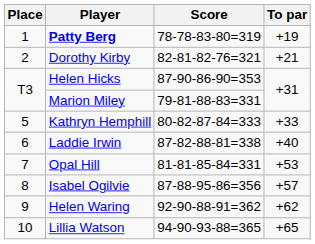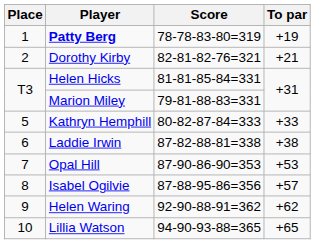 <table class="wikitable">
 <tr>
 <th>Place</th>
 <th>Player</th>
 <th>Score</th>
 <th>To par</th>
 </tr>
 <tr>
 <td align=center>1</td>
 <td> <strong><a href='#'>Patty Berg</a></strong></td>
 <td>78-78-83-80=319</td>
 <td align=center>+19</td>
 </tr>
 <tr>
 <td align=center>2</td>
 <td> <a href='#'>Dorothy Kirby</a></td>
 <td>82-81-82-76=321</td>
 <td align=center>+21</td>
 </tr>
 <tr>
 <td align=center rowspan=2>T3</td>
 <td> <a href='#'>Helen Hicks</a></td>
-<td>87-90-86-90=353</td>
+<td>81-81-85-84=331</td>
 <td align=center rowspan=2>+31</td>
 </tr>
 <tr>
 <td> <a href='#'>Marion Miley</a></td>
 <td>79-81-88-83=331</td>
 </tr>
 <tr>
 <td align=center>5</td>
 <td> <a href='#'>Kathryn Hemphill</a></td>
 <td>80-82-87-84=333</td>
 <td align=center>+33</td>
 </tr>
 <tr>
 <td align=center>6</td>
 <td> <a href='#'>Laddie Irwin</a></td>
 <td>87-82-88-81=338</td>
-<td align=center>+40</td>
+<td align=center>+38</td>
 </tr>
 <tr>
 <td align=center>7</td>
 <td> <a href='#'>Opal Hill</a></td>
-<td>81-81-85-84=331</td>
+<td>87-90-86-90=353</td>
 <td align=center>+53</td>
 </tr>
 <tr>
 <td align=center>8</td>
 <td> <a href='#'>Isabel Ogilvie</a></td>
 <td>87-88-95-86=356</td>
 <td align=center>+57</td>
 </tr>
 <tr>
 <td align=center>9</td>
 <td> <a href='#'>Helen Waring</a></td>
 <td>92-90-88-91=362</td>
 <td align=center>+62</td>
 </tr>
 <tr>
 <td align=center>10</td>
 <td> <a href='#'>Lillia Watson</a></td>
 <td>94-90-93-88=365</td>
 <td align=center>+65</td>
 </tr>
 </table>
